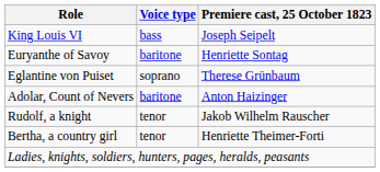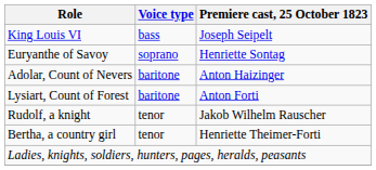 <table class="wikitable">
 <tr>
 <th>Role</th>
 <th><a href='#'>Voice type</a></th>
 <th>Premiere cast, 25 October 1823</th>
 </tr>
 <tr>
 <td><a href='#'>King Louis VI</a></td>
 <td><a href='#'>bass</a></td>
 <td><a href='#'>Joseph Seipelt</a></td>
 </tr>
 <tr>
 <td>Euryanthe of Savoy</td>
-<td><a href='#'>baritone</a></td>
+<td><a href='#'>soprano</a></td>
 <td><a href='#'>Henriette Sontag</a></td>
-</tr>
-<tr>
-<td>Eglantine von Puiset</td>
-<td>soprano</td>
-<td><a href='#'>Therese Grünbaum</a></td>
 </tr>
 <tr>
 <td>Adolar, Count of Nevers</td>
 <td><a href='#'>baritone</a></td>
 <td><a href='#'>Anton Haizinger</a></td>
+</tr>
+<tr>
+<td>Lysiart, Count of Forest</td>
+<td><a href='#'>baritone</a></td>
+<td><a href='#'>Anton Forti</a></td>
 </tr>
 <tr>
 <td>Rudolf, a knight</td>
 <td>tenor</td>
 <td>Jakob Wilhelm Rauscher</td>
 </tr>
 <tr>
 <td>Bertha, a country girl</td>
 <td>tenor</td>
 <td>Henriette Theimer-Forti</td>
 </tr>
 <tr>
 <td colspan="3"><em>Ladies, knights, soldiers, hunters, pages, heralds, peasants</em></td>
 </tr>
 <tr>
 </tr>
 </table>
